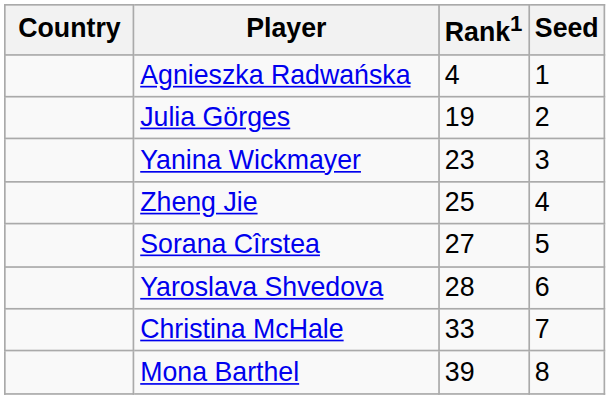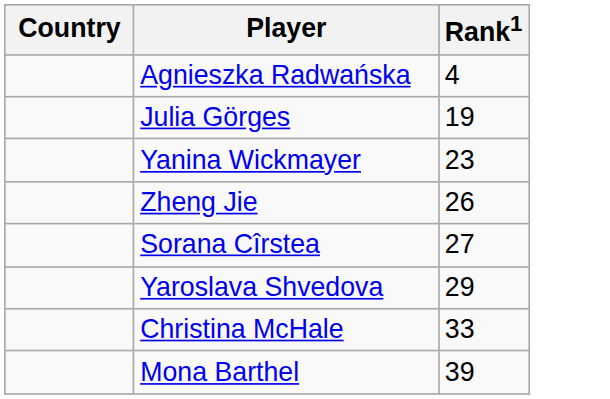 <table class="sortable wikitable">
 <tr>
 <th width="70">Country</th>
 <th width="175">Player</th>
 <th>Rank<sup>1</sup></th>
-<th>Seed</th>
 </tr>
 <tr>
 <td></td>
 <td><a href='#'>Agnieszka Radwańska</a></td>
 <td>4</td>
-<td>1</td>
 </tr>
 <tr>
 <td></td>
 <td><a href='#'>Julia Görges</a></td>
 <td>19</td>
-<td>2</td>
 </tr>
 <tr>
 <td></td>
 <td><a href='#'>Yanina Wickmayer</a></td>
 <td>23</td>
-<td>3</td>
 </tr>
 <tr>
 <td></td>
 <td><a href='#'>Zheng Jie</a></td>
-<td>25</td>
-<td>4</td>
+<td>26</td>
 </tr>
 <tr>
 <td></td>
 <td><a href='#'>Sorana Cîrstea</a></td>
 <td>27</td>
-<td>5</td>
 </tr>
 <tr>
 <td></td>
 <td><a href='#'>Yaroslava Shvedova</a></td>
-<td>28</td>
-<td>6</td>
+<td>29</td>
 </tr>
 <tr>
 <td></td>
 <td><a href='#'>Christina McHale</a></td>
 <td>33</td>
-<td>7</td>
 </tr>
 <tr>
 <td></td>
 <td><a href='#'>Mona Barthel</a></td>
 <td>39</td>
-<td>8</td>
 </tr>
 </table>
